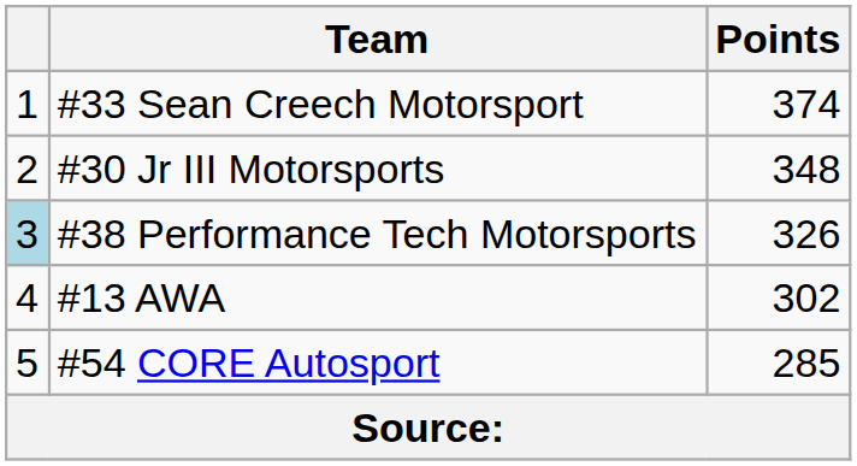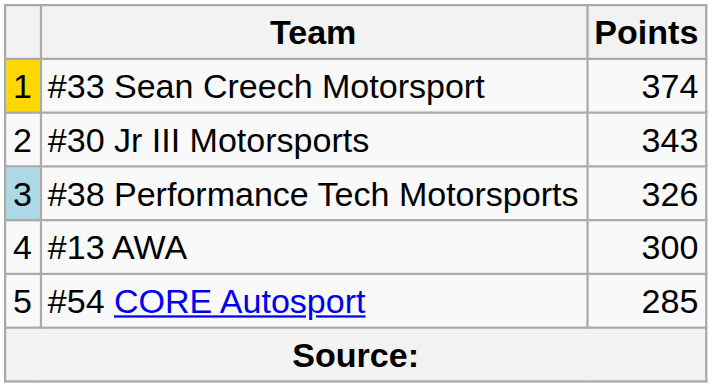 <table class="wikitable" style="font-size: 95%;">
 <tr>
 <th scope="col"></th>
 <th scope="col">Team</th>
 <th scope="col">Points</th>
 </tr>
 <tr>
-<td align=center>1</td>
+<td align=center style="background: gold;">1</td>
 <td> #33 Sean Creech Motorsport</td>
 <td align=right>374</td>
 </tr>
 <tr>
 <td align=center>2</td>
 <td> #30 Jr III Motorsports</td>
-<td align=right>348</td>
+<td align=right>343</td>
 </tr>
 <tr>
 <td align=center style="background: lightblue;">3</td>
 <td> #38 Performance Tech Motorsports</td>
 <td align=right>326</td>
 </tr>
 <tr>
 <td align=center>4</td>
 <td> #13 AWA</td>
-<td align=right>302</td>
+<td align=right>300</td>
 </tr>
 <tr>
 <td align=center>5</td>
 <td> #54 <a href='#'>CORE Autosport</a></td>
 <td align=right>285</td>
 </tr>
 <tr>
 <th colspan=5>Source:</th>
 </tr>
 </table>
